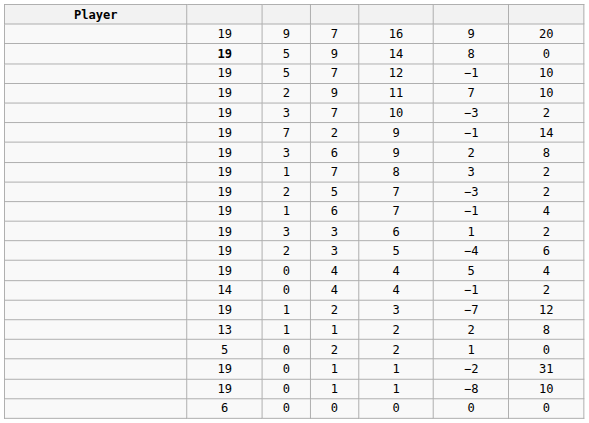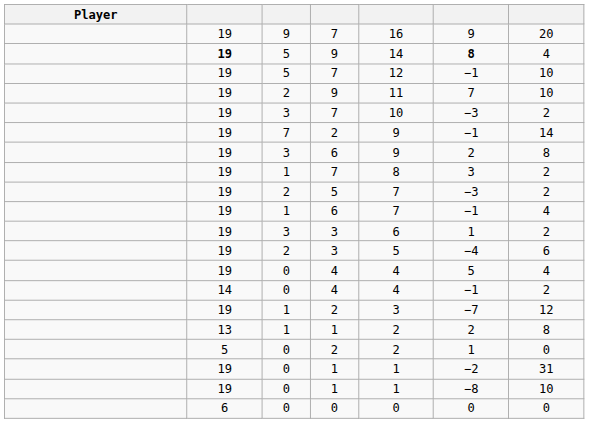 <table class="wikitable sortable" style="width:100%; text-align:center;">
 <tr align=center>
 <th>Player</th>
 <th></th>
 <th></th>
 <th></th>
 <th></th>
 <th data-sort-type="number"></th>
 <th></th>
 </tr>
 <tr>
 <td></td>
 <td>19</td>
 <td>9</td>
 <td>7</td>
 <td>16</td>
 <td>9</td>
 <td>20</td>
 </tr>
 <tr>
 <td></td>
 <td><strong>19</strong></td>
 <td>5</td>
 <td>9</td>
 <td>14</td>
-<td>8</td>
-<td>0</td>
+<td><strong>8</strong></td>
+<td>4</td>
 </tr>
 <tr>
 <td></td>
 <td>19</td>
 <td>5</td>
 <td>7</td>
 <td>12</td>
 <td>−1</td>
 <td>10</td>
 </tr>
 <tr>
 <td></td>
 <td>19</td>
 <td>2</td>
 <td>9</td>
 <td>11</td>
 <td>7</td>
 <td>10</td>
 </tr>
 <tr>
 <td></td>
 <td>19</td>
 <td>3</td>
 <td>7</td>
 <td>10</td>
 <td>−3</td>
 <td>2</td>
 </tr>
 <tr>
 <td></td>
 <td>19</td>
 <td>7</td>
 <td>2</td>
 <td>9</td>
 <td>−1</td>
 <td>14</td>
 </tr>
 <tr>
 <td></td>
 <td>19</td>
 <td>3</td>
 <td>6</td>
 <td>9</td>
 <td>2</td>
 <td>8</td>
 </tr>
 <tr>
 <td></td>
 <td>19</td>
 <td>1</td>
 <td>7</td>
 <td>8</td>
 <td>3</td>
 <td>2</td>
 </tr>
 <tr>
 <td></td>
 <td>19</td>
 <td>2</td>
 <td>5</td>
 <td>7</td>
 <td>−3</td>
 <td>2</td>
 </tr>
 <tr>
 <td></td>
 <td>19</td>
 <td>1</td>
 <td>6</td>
 <td>7</td>
 <td>−1</td>
 <td>4</td>
 </tr>
 <tr>
 <td></td>
 <td>19</td>
 <td>3</td>
 <td>3</td>
 <td>6</td>
 <td>1</td>
 <td>2</td>
 </tr>
 <tr>
 <td></td>
 <td>19</td>
 <td>2</td>
 <td>3</td>
 <td>5</td>
 <td>−4</td>
 <td>6</td>
 </tr>
 <tr>
 <td></td>
 <td>19</td>
 <td>0</td>
 <td>4</td>
 <td>4</td>
 <td>5</td>
 <td>4</td>
 </tr>
 <tr>
 <td></td>
 <td>14</td>
 <td>0</td>
 <td>4</td>
 <td>4</td>
 <td>−1</td>
 <td>2</td>
 </tr>
 <tr>
 <td></td>
 <td>19</td>
 <td>1</td>
 <td>2</td>
 <td>3</td>
 <td>−7</td>
 <td>12</td>
 </tr>
 <tr>
 <td></td>
 <td>13</td>
 <td>1</td>
 <td>1</td>
 <td>2</td>
 <td>2</td>
 <td>8</td>
 </tr>
 <tr>
 <td></td>
 <td>5</td>
 <td>0</td>
 <td>2</td>
 <td>2</td>
 <td>1</td>
 <td>0</td>
 </tr>
 <tr>
 <td></td>
 <td>19</td>
 <td>0</td>
 <td>1</td>
 <td>1</td>
 <td>−2</td>
 <td>31</td>
 </tr>
 <tr>
 <td></td>
 <td>19</td>
 <td>0</td>
 <td>1</td>
 <td>1</td>
 <td>−8</td>
 <td>10</td>
 </tr>
 <tr>
 <td></td>
 <td>6</td>
 <td>0</td>
 <td>0</td>
 <td>0</td>
 <td>0</td>
 <td>0</td>
 </tr>
 </table>
